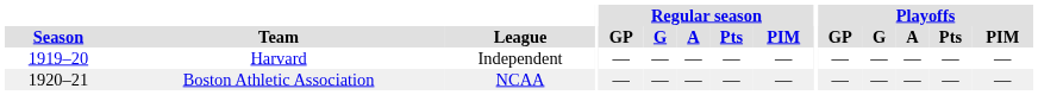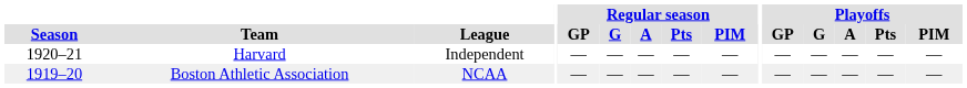 <table border="0" cellpadding="1" cellspacing="0" style="text-align:center; width:60em">
 <tr bgcolor="#e0e0e0">
 <th colspan="3" bgcolor="#ffffff"></th>
 <th rowspan="99" bgcolor="#ffffff"></th>
 <th colspan="5"><a href='#'>Regular season</a></th>
 <th rowspan="99" bgcolor="#ffffff"></th>
 <th colspan="5"><a href='#'>Playoffs</a></th>
 </tr>
 <tr bgcolor="#e0e0e0">
 <th><a href='#'>Season</a></th>
 <th>Team</th>
 <th>League</th>
 <th>GP</th>
 <th><a href='#'>G</a></th>
 <th><a href='#'>A</a></th>
 <th><a href='#'>Pts</a></th>
 <th><a href='#'>PIM</a></th>
 <th>GP</th>
 <th>G</th>
 <th>A</th>
 <th>Pts</th>
 <th>PIM</th>
 </tr>
 <tr>
-<td><a href='#'>1919–20</a></td>
+<td>1920–21</td>
 <td><a href='#'>Harvard</a></td>
 <td>Independent</td>
 <td>—</td>
 <td>—</td>
 <td>—</td>
 <td>—</td>
 <td>—</td>
 <td>—</td>
 <td>—</td>
 <td>—</td>
 <td>—</td>
 <td>—</td>
 </tr>
 <tr bgcolor=f0f0f0>
-<td>1920–21</td>
+<td><a href='#'>1919–20</a></td>
 <td><a href='#'>Boston Athletic Association</a></td>
 <td><a href='#'>NCAA</a></td>
 <td>—</td>
 <td>—</td>
 <td>—</td>
 <td>—</td>
 <td>—</td>
 <td>—</td>
 <td>—</td>
 <td>—</td>
 <td>—</td>
 <td>—</td>
 </tr>
 </table>
